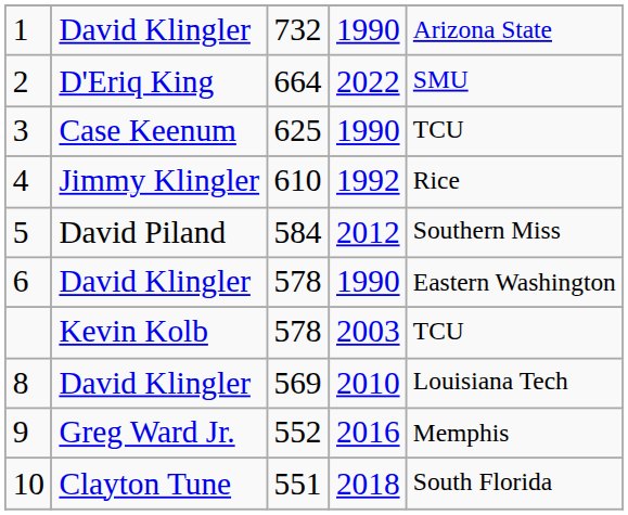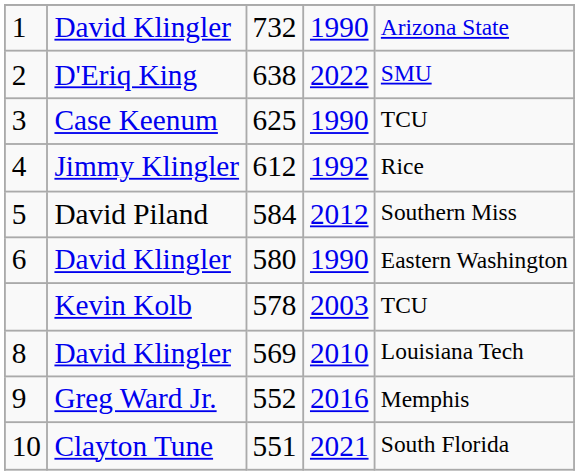 <table class="wikitable">
 <tr>
 </tr>
 <tr>
 <td>1</td>
 <td><a href='#'>David Klingler</a></td>
 <td><abbr>732</abbr></td>
 <td><a href='#'>1990</a></td>
 <td style="font-size:80%;"><a href='#'>Arizona State</a></td>
 </tr>
 <tr>
 <td>2</td>
 <td><a href='#'>D'Eriq King</a></td>
-<td><abbr>664</abbr></td>
+<td><abbr>638</abbr></td>
 <td><a href='#'>2022</a></td>
 <td style="font-size:80%;"><a href='#'>SMU</a></td>
 </tr>
 <tr>
 <td>3</td>
 <td><a href='#'>Case Keenum</a></td>
 <td><abbr>625</abbr></td>
 <td><a href='#'>1990</a></td>
 <td style="font-size:80%;">TCU</td>
 </tr>
 <tr>
 <td>4</td>
 <td><a href='#'>Jimmy Klingler</a></td>
-<td><abbr>610</abbr></td>
+<td><abbr>612</abbr></td>
 <td><a href='#'>1992</a></td>
 <td style="font-size:80%;">Rice</td>
 </tr>
 <tr>
 <td>5</td>
 <td>David Piland</td>
 <td><abbr>584</abbr></td>
 <td><a href='#'>2012</a></td>
 <td style="font-size:80%;">Southern Miss</td>
 </tr>
 <tr>
 <td>6</td>
 <td><a href='#'>David Klingler</a></td>
-<td><abbr>578</abbr></td>
+<td><abbr>580</abbr></td>
 <td><a href='#'>1990</a></td>
 <td style="font-size:80%;">Eastern Washington</td>
 </tr>
 <tr>
 <td></td>
 <td><a href='#'>Kevin Kolb</a></td>
 <td><abbr>578</abbr></td>
 <td><a href='#'>2003</a></td>
 <td style="font-size:80%;">TCU</td>
 </tr>
 <tr>
 <td>8</td>
 <td><a href='#'>David Klingler</a></td>
 <td><abbr>569</abbr></td>
 <td><a href='#'>2010</a></td>
 <td style="font-size:80%;">Louisiana Tech</td>
 </tr>
 <tr>
 <td>9</td>
 <td><a href='#'>Greg Ward Jr.</a></td>
 <td><abbr>552</abbr></td>
 <td><a href='#'>2016</a></td>
 <td style="font-size:80%;">Memphis</td>
 </tr>
 <tr>
 <td>10</td>
 <td><a href='#'>Clayton Tune</a></td>
 <td><abbr>551</abbr></td>
-<td><a href='#'>2018</a></td>
+<td><a href='#'>2021</a></td>
 <td style="font-size:80%;">South Florida</td>
 </tr>
 </table>
